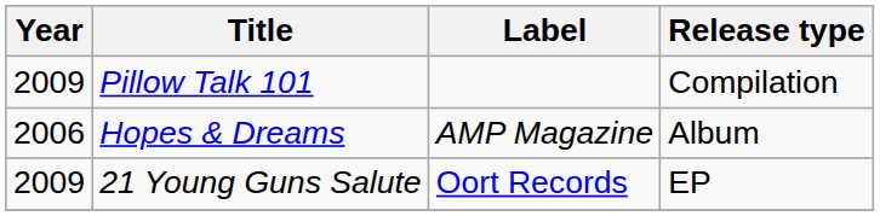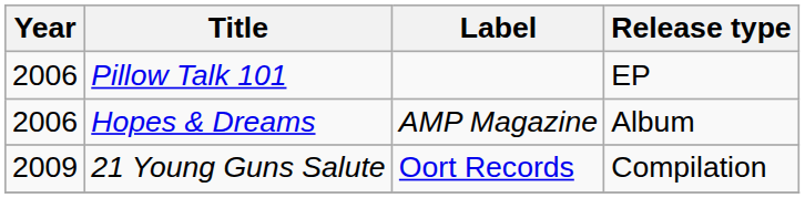 <table class="wikitable">
 <tr>
 <th>Year</th>
 <th>Title</th>
 <th>Label</th>
 <th>Release type</th>
 </tr>
 <tr>
-<td>2009</td>
+<td>2006</td>
 <td><em><a href='#'>Pillow Talk 101</a></em></td>
 <td></td>
-<td>Compilation</td>
+<td>EP</td>
 </tr>
 <tr>
 <td>2006</td>
 <td><em><a href='#'>Hopes & Dreams</a></em></td>
 <td><em>AMP Magazine</em></td>
 <td>Album</td>
 </tr>
 <tr>
 <td>2009</td>
 <td><em>21 Young Guns Salute</em></td>
 <td><a href='#'>Oort Records</a></td>
-<td>EP</td>
+<td>Compilation</td>
 </tr>
 <tr>
 </tr>
 </table>
